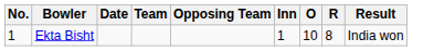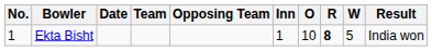 <table class="wikitable sortable">
 <tr>
 <th>No.</th>
 <th>Bowler</th>
 <th>Date</th>
 <th>Team</th>
 <th>Opposing Team</th>
 <th scope="col" style="width:20px;">Inn</th>
 <th scope="col" style="width:20px;">O</th>
 <th scope="col" style="width:20px;">R</th>
+<th scope="col" style="width:20px;">W</th>
 <th>Result</th>
 </tr>
 <tr>
 <td>1</td>
 <td><a href='#'>Ekta Bisht</a></td>
 <td></td>
 <td></td>
 <td></td>
 <td>1</td>
 <td>10</td>
-<td>8</td>
+<td><strong>8</strong></td>
+<td>5</td>
 <td>India won</td>
 </tr>
 </table>
